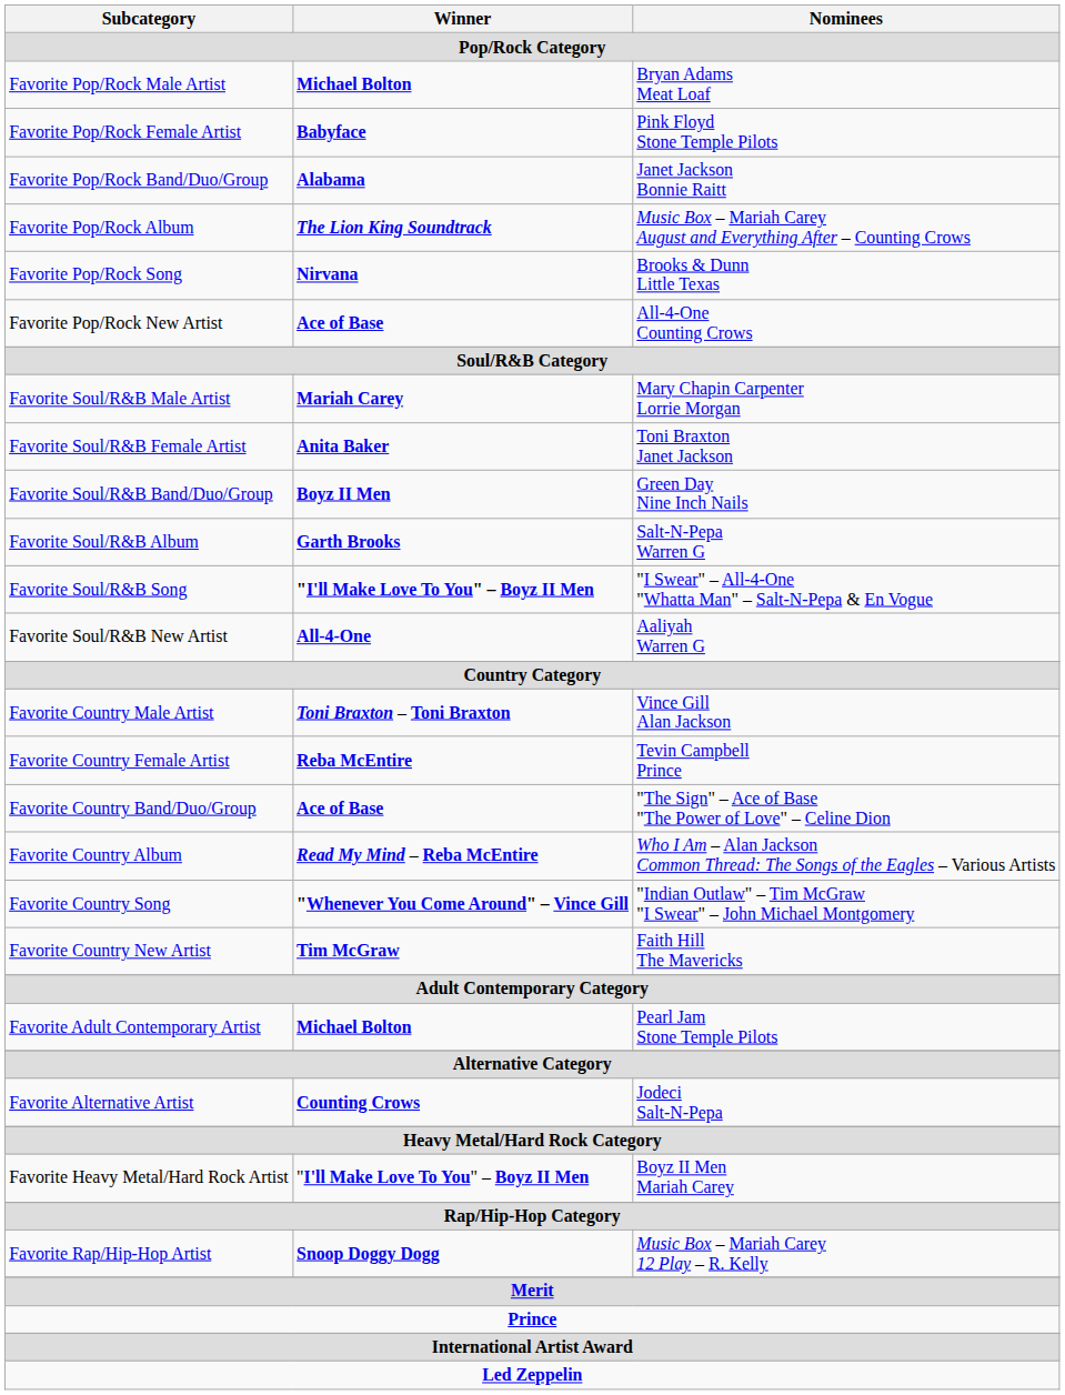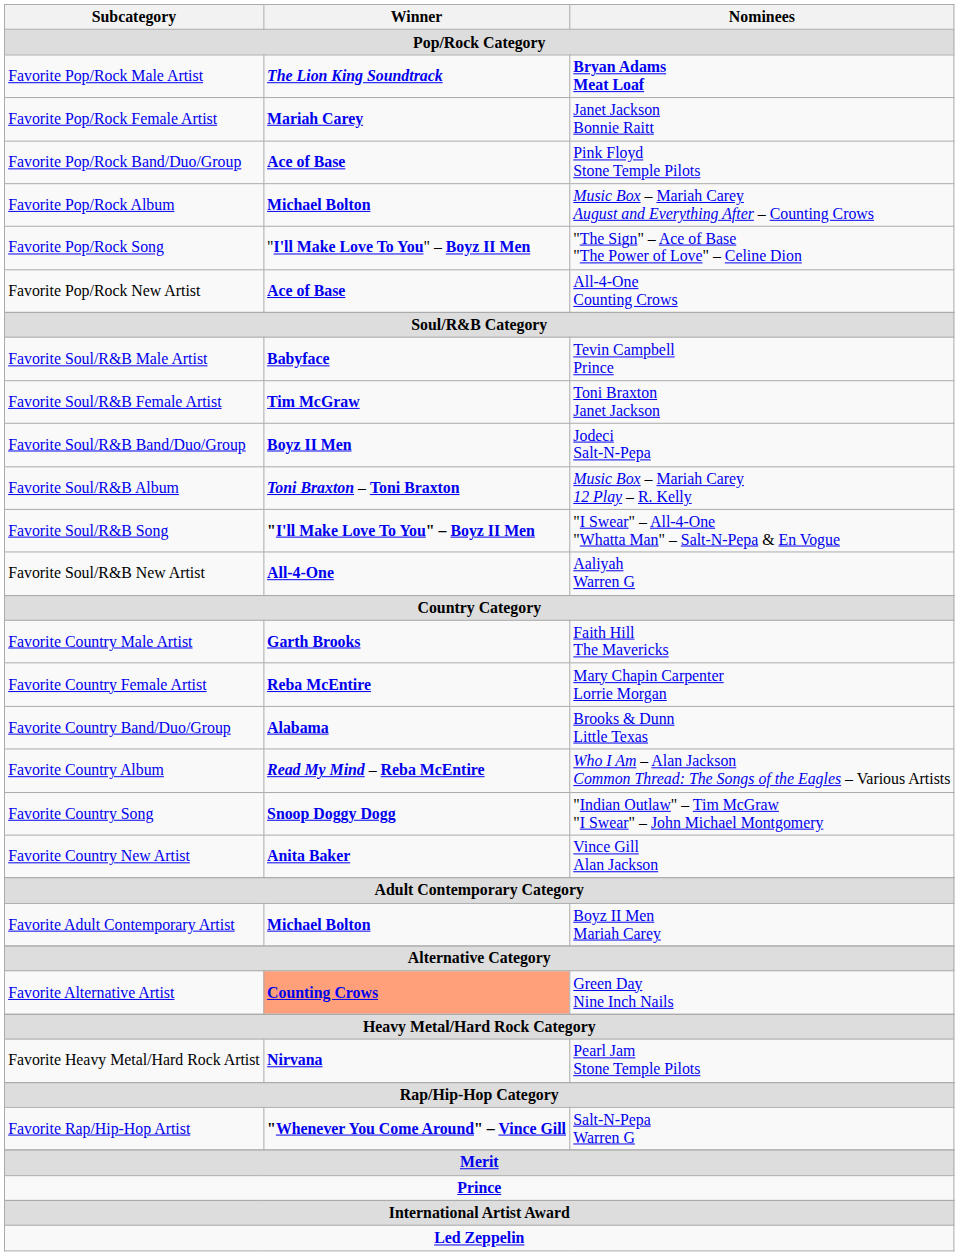 <table class="wikitable">
 <tr>
 <th><strong>Subcategory</strong></th>
 <th><strong>Winner</strong></th>
 <th><strong>Nominees</strong></th>
 </tr>
 <tr bgcolor="#DDDDDD">
 <td colspan=8 align=center><strong>Pop/Rock Category</strong></td>
 </tr>
 <tr>
 <td><a href='#'>Favorite Pop/Rock Male Artist</a></td>
-<td><strong><a href='#'>Michael Bolton</a></strong></td>
-<td><a href='#'>Bryan Adams</a> <br> <a href='#'>Meat Loaf</a></td>
+<td><strong><em><a href='#'>The Lion King Soundtrack</a></em></strong></td>
+<td><strong><a href='#'>Bryan Adams</a> <br> <a href='#'>Meat Loaf</a></strong></td>
 </tr>
 <tr>
 <td><a href='#'>Favorite Pop/Rock Female Artist</a></td>
-<td><strong><a href='#'>Babyface</a></strong></td>
+<td><strong><a href='#'>Mariah Carey</a></strong></td>
+<td><a href='#'>Janet Jackson</a> <br> <a href='#'>Bonnie Raitt</a></td>
+</tr>
+<tr>
+<td><a href='#'>Favorite Pop/Rock Band/Duo/Group</a></td>
+<td><strong><a href='#'>Ace of Base</a></strong></td>
 <td><a href='#'>Pink Floyd</a> <br> <a href='#'>Stone Temple Pilots</a></td>
 </tr>
 <tr>
-<td><a href='#'>Favorite Pop/Rock Band/Duo/Group</a></td>
-<td><strong><a href='#'>Alabama</a></strong></td>
-<td><a href='#'>Janet Jackson</a> <br> <a href='#'>Bonnie Raitt</a></td>
-</tr>
-<tr>
 <td><a href='#'>Favorite Pop/Rock Album</a></td>
-<td><strong><em><a href='#'>The Lion King Soundtrack</a></em></strong></td>
+<td><strong><a href='#'>Michael Bolton</a></strong></td>
 <td><em><a href='#'>Music Box</a></em> – <a href='#'>Mariah Carey</a> <br> <em><a href='#'>August and Everything After</a></em> – <a href='#'>Counting Crows</a></td>
 </tr>
 <tr>
 <td><a href='#'>Favorite Pop/Rock Song</a></td>
-<td><strong><a href='#'>Nirvana</a></strong></td>
-<td><a href='#'>Brooks & Dunn</a> <br> <a href='#'>Little Texas</a></td>
+<td>"<strong><a href='#'>I'll Make Love To You</a></strong>" – <strong><a href='#'>Boyz II Men</a></strong></td>
+<td>"<a href='#'>The Sign</a>" – <a href='#'>Ace of Base</a> <br> "<a href='#'>The Power of Love</a>" – <a href='#'>Celine Dion</a></td>
 </tr>
 <tr>
 <td>Favorite Pop/Rock New Artist</td>
 <td><strong><a href='#'>Ace of Base</a></strong></td>
 <td><a href='#'>All-4-One</a> <br> <a href='#'>Counting Crows</a></td>
 </tr>
 <tr>
 </tr>
 <tr bgcolor="#DDDDDD">
 <td colspan=8 align=center><strong>Soul/R&B Category</strong></td>
 </tr>
 <tr>
 <td><a href='#'>Favorite Soul/R&B Male Artist</a></td>
-<td><strong><a href='#'>Mariah Carey</a></strong></td>
-<td><a href='#'>Mary Chapin Carpenter</a> <br> <a href='#'>Lorrie Morgan</a></td>
+<td><strong><a href='#'>Babyface</a></strong></td>
+<td><a href='#'>Tevin Campbell</a> <br> <a href='#'>Prince</a></td>
 </tr>
 <tr>
 <td><a href='#'>Favorite Soul/R&B Female Artist</a></td>
-<td><strong><a href='#'>Anita Baker</a></strong></td>
+<td><strong><a href='#'>Tim McGraw</a></strong></td>
 <td><a href='#'>Toni Braxton</a> <br> <a href='#'>Janet Jackson</a></td>
 </tr>
 <tr>
 <td><a href='#'>Favorite Soul/R&B Band/Duo/Group</a></td>
 <td><strong><a href='#'>Boyz II Men</a></strong></td>
-<td><a href='#'>Green Day</a> <br> <a href='#'>Nine Inch Nails</a></td>
+<td><a href='#'>Jodeci</a> <br> <a href='#'>Salt-N-Pepa</a></td>
 </tr>
 <tr>
 <td><a href='#'>Favorite Soul/R&B Album</a></td>
-<td><strong><a href='#'>Garth Brooks</a></strong></td>
-<td><a href='#'>Salt-N-Pepa</a> <br> <a href='#'>Warren G</a></td>
+<td><strong><em><a href='#'>Toni Braxton</a></em></strong> – <strong><a href='#'>Toni Braxton</a></strong></td>
+<td><em><a href='#'>Music Box</a></em> – <a href='#'>Mariah Carey</a> <br> <em><a href='#'>12 Play</a></em> – <a href='#'>R. Kelly</a></td>
 </tr>
 <tr>
 <td><a href='#'>Favorite Soul/R&B Song</a></td>
 <td><strong>"<a href='#'>I'll Make Love To You</a>" – <a href='#'>Boyz II Men</a></strong></td>
 <td>"<a href='#'>I Swear</a>" – <a href='#'>All-4-One</a> <br> "<a href='#'>Whatta Man</a>" – <a href='#'>Salt-N-Pepa</a> & <a href='#'>En Vogue</a></td>
 </tr>
 <tr>
 <td>Favorite Soul/R&B New Artist</td>
 <td><strong><a href='#'>All-4-One</a></strong></td>
 <td><a href='#'>Aaliyah</a> <br> <a href='#'>Warren G</a></td>
 </tr>
 <tr>
 </tr>
 <tr bgcolor="#DDDDDD">
 <td colspan=8 align=center><strong>Country Category</strong></td>
 </tr>
 <tr>
 <td><a href='#'>Favorite Country Male Artist</a></td>
-<td><strong><em><a href='#'>Toni Braxton</a></em></strong> – <strong><a href='#'>Toni Braxton</a></strong></td>
-<td><a href='#'>Vince Gill</a> <br> <a href='#'>Alan Jackson</a></td>
+<td><strong><a href='#'>Garth Brooks</a></strong></td>
+<td><a href='#'>Faith Hill</a> <br> <a href='#'>The Mavericks</a></td>
 </tr>
 <tr>
 <td><a href='#'>Favorite Country Female Artist</a></td>
 <td><strong><a href='#'>Reba McEntire</a></strong></td>
-<td><a href='#'>Tevin Campbell</a> <br> <a href='#'>Prince</a></td>
+<td><a href='#'>Mary Chapin Carpenter</a> <br> <a href='#'>Lorrie Morgan</a></td>
 </tr>
 <tr>
 <td><a href='#'>Favorite Country Band/Duo/Group</a></td>
-<td><strong><a href='#'>Ace of Base</a></strong></td>
-<td>"<a href='#'>The Sign</a>" – <a href='#'>Ace of Base</a> <br> "<a href='#'>The Power of Love</a>" – <a href='#'>Celine Dion</a></td>
+<td><strong><a href='#'>Alabama</a></strong></td>
+<td><a href='#'>Brooks & Dunn</a> <br> <a href='#'>Little Texas</a></td>
 </tr>
 <tr>
 <td><a href='#'>Favorite Country Album</a></td>
 <td><strong><em><a href='#'>Read My Mind</a></em></strong> – <strong><a href='#'>Reba McEntire</a></strong></td>
 <td><em><a href='#'>Who I Am</a></em> – <a href='#'>Alan Jackson</a> <br> <em><a href='#'>Common Thread: The Songs of the Eagles</a></em> – Various Artists</td>
 </tr>
 <tr>
 <td><a href='#'>Favorite Country Song</a></td>
-<td><strong>"<a href='#'>Whenever You Come Around</a>" – <a href='#'>Vince Gill</a></strong></td>
+<td><strong><a href='#'>Snoop Doggy Dogg</a></strong></td>
 <td>"<a href='#'>Indian Outlaw</a>" – <a href='#'>Tim McGraw</a> <br> "<a href='#'>I Swear</a>" – <a href='#'>John Michael Montgomery</a></td>
 </tr>
 <tr>
 <td><a href='#'>Favorite Country New Artist</a></td>
-<td><strong><a href='#'>Tim McGraw</a></strong></td>
-<td><a href='#'>Faith Hill</a> <br> <a href='#'>The Mavericks</a></td>
+<td><strong><a href='#'>Anita Baker</a></strong></td>
+<td><a href='#'>Vince Gill</a> <br> <a href='#'>Alan Jackson</a></td>
 </tr>
 <tr>
 </tr>
 <tr bgcolor="#DDDDDD">
 <td colspan=8 align=center><strong>Adult Contemporary Category</strong></td>
 </tr>
 <tr>
 <td><a href='#'>Favorite Adult Contemporary Artist</a></td>
 <td><strong><a href='#'>Michael Bolton</a></strong></td>
-<td><a href='#'>Pearl Jam</a> <br> <a href='#'>Stone Temple Pilots</a></td>
+<td><a href='#'>Boyz II Men</a> <br> <a href='#'>Mariah Carey</a></td>
 </tr>
 <tr>
 </tr>
 <tr bgcolor="#DDDDDD">
 <td colspan=8 align=center><strong>Alternative Category</strong></td>
 </tr>
 <tr>
 <td><a href='#'>Favorite Alternative Artist</a></td>
-<td><strong><a href='#'>Counting Crows</a></strong></td>
-<td><a href='#'>Jodeci</a> <br> <a href='#'>Salt-N-Pepa</a></td>
+<td style="background: lightsalmon;"><strong><a href='#'>Counting Crows</a></strong></td>
+<td><a href='#'>Green Day</a> <br> <a href='#'>Nine Inch Nails</a></td>
 </tr>
 <tr>
 </tr>
 <tr bgcolor="#DDDDDD">
 <td colspan=8 align=center><strong>Heavy Metal/Hard Rock Category</strong></td>
 </tr>
 <tr>
 <td>Favorite Heavy Metal/Hard Rock Artist</td>
-<td>"<strong><a href='#'>I'll Make Love To You</a></strong>" – <strong><a href='#'>Boyz II Men</a></strong></td>
-<td><a href='#'>Boyz II Men</a> <br> <a href='#'>Mariah Carey</a></td>
+<td><strong><a href='#'>Nirvana</a></strong></td>
+<td><a href='#'>Pearl Jam</a> <br> <a href='#'>Stone Temple Pilots</a></td>
 </tr>
 <tr>
 </tr>
 <tr bgcolor="#DDDDDD">
 <td colspan=8 align=center><strong>Rap/Hip-Hop Category</strong></td>
 </tr>
 <tr>
 <td><a href='#'>Favorite Rap/Hip-Hop Artist</a></td>
-<td><strong><a href='#'>Snoop Doggy Dogg</a></strong></td>
-<td><em><a href='#'>Music Box</a></em> – <a href='#'>Mariah Carey</a> <br> <em><a href='#'>12 Play</a></em> – <a href='#'>R. Kelly</a></td>
+<td><strong>"<a href='#'>Whenever You Come Around</a>" – <a href='#'>Vince Gill</a></strong></td>
+<td><a href='#'>Salt-N-Pepa</a> <br> <a href='#'>Warren G</a></td>
 </tr>
 <tr>
 </tr>
 <tr bgcolor="#DDDDDD">
 <td colspan=8 align=center><strong><a href='#'>Merit</a></strong></td>
 </tr>
 <tr>
 <td colspan=8 align=center><strong><a href='#'>Prince</a></strong></td>
 </tr>
 <tr>
 </tr>
 <tr bgcolor="#DDDDDD">
 <td colspan=8 align=center><strong>International Artist Award</strong></td>
 </tr>
 <tr>
 <td colspan=8 align=center><strong><a href='#'>Led Zeppelin</a></strong></td>
 </tr>
 </table>
